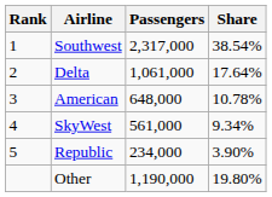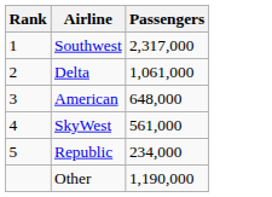 <table class="wikitable sortable" style="font-size: 95%">
 <tr>
 <th>Rank</th>
 <th>Airline</th>
 <th>Passengers</th>
-<th>Share</th>
 </tr>
 <tr>
 <td>1</td>
 <td><a href='#'>Southwest</a></td>
 <td>2,317,000</td>
-<td>38.54%</td>
 </tr>
 <tr>
 <td>2</td>
 <td><a href='#'>Delta</a></td>
 <td>1,061,000</td>
-<td>17.64%</td>
 </tr>
 <tr>
 <td>3</td>
 <td><a href='#'>American</a></td>
 <td>648,000</td>
-<td>10.78%</td>
 </tr>
 <tr>
 <td>4</td>
 <td><a href='#'>SkyWest</a></td>
 <td>561,000</td>
-<td>9.34%</td>
 </tr>
 <tr>
 <td>5</td>
 <td><a href='#'>Republic</a></td>
 <td>234,000</td>
-<td>3.90%</td>
 </tr>
 <tr>
 <td></td>
 <td>Other</td>
 <td>1,190,000</td>
-<td>19.80%</td>
 </tr>
 </table>
